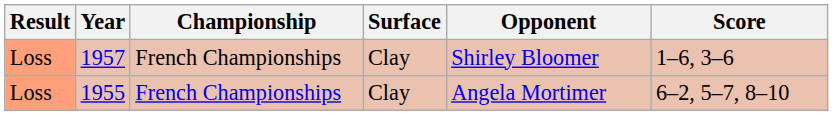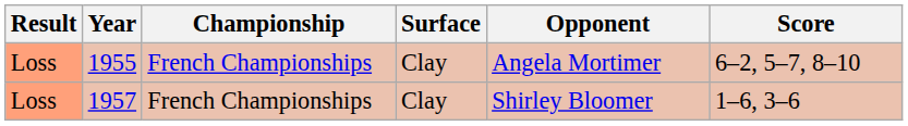 <table class="sortable wikitable">
 <tr>
 <th style="width:40px">Result</th>
 <th style="width:30px">Year</th>
 <th style="width:160px">Championship</th>
 <th style="width:50px">Surface</th>
 <th style="width:140px">Opponent</th>
 <th style="width:120px" class="unsortable">Score</th>
 </tr>
 <tr style="background:#ebc2af;">
 <td style="background:#FFA07A">Loss</td>
+<td><a href='#'>1955</a></td>
+<td><a href='#'>French Championships</a></td>
+<td>Clay</td>
+<td> <a href='#'>Angela Mortimer</a></td>
+<td>6–2, 5–7, 8–10</td>
+</tr>
+<tr style="background:#ebc2af;">
+<td style="background:#FFA07A">Loss</td>
 <td><a href='#'>1957</a></td>
 <td>French Championships</td>
 <td>Clay</td>
 <td> <a href='#'>Shirley Bloomer</a></td>
 <td>1–6, 3–6</td>
 </tr>
-<tr style="background:#ebc2af;">
-<td style="background:#FFA07A">Loss</td>
-<td><a href='#'>1955</a></td>
-<td><a href='#'>French Championships</a></td>
-<td>Clay</td>
-<td> <a href='#'>Angela Mortimer</a></td>
-<td>6–2, 5–7, 8–10</td>
-</tr>
 </table>
